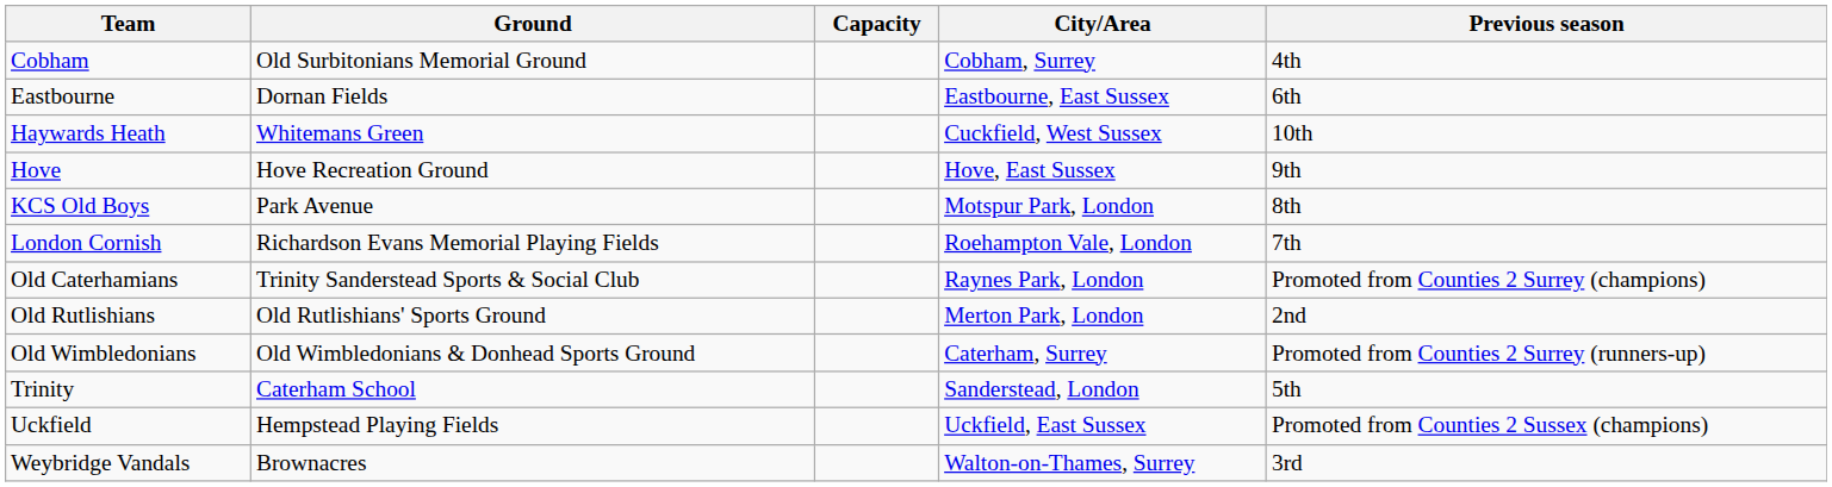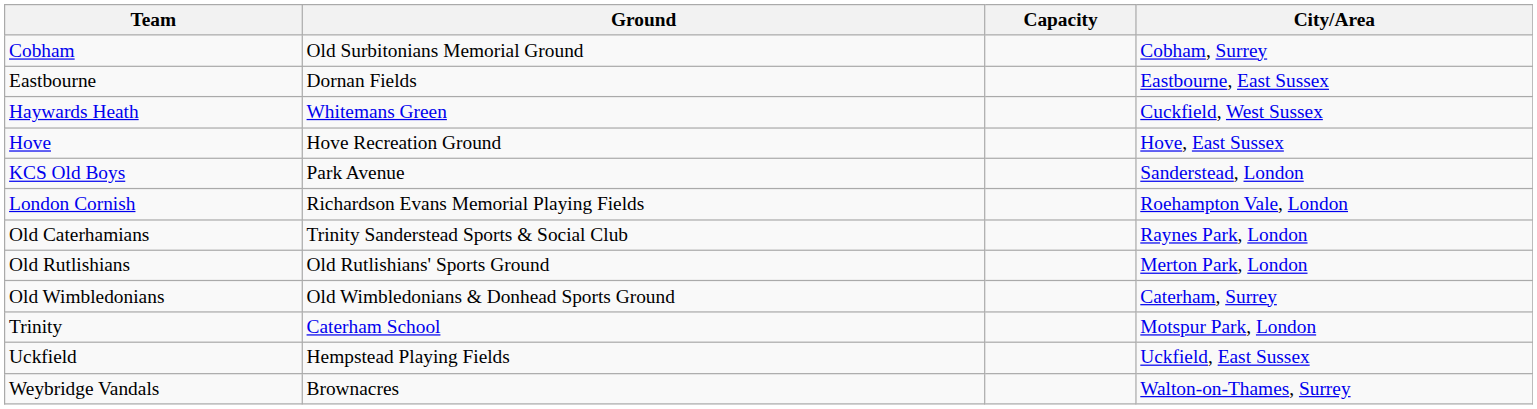 <table class="wikitable sortable" width=100%>
 <tr>
 <th>Team</th>
 <th>Ground</th>
 <th>Capacity</th>
 <th>City/Area</th>
-<th>Previous season</th>
 </tr>
 <tr>
 <td><a href='#'>Cobham</a></td>
 <td>Old Surbitonians Memorial Ground</td>
 <td></td>
 <td><a href='#'>Cobham</a>, <a href='#'>Surrey</a></td>
-<td>4th</td>
 </tr>
 <tr>
 <td>Eastbourne</td>
 <td>Dornan Fields</td>
 <td></td>
 <td><a href='#'>Eastbourne</a>, <a href='#'>East Sussex</a></td>
-<td>6th</td>
 </tr>
 <tr>
 <td><a href='#'>Haywards Heath</a></td>
 <td><a href='#'>Whitemans Green</a></td>
 <td></td>
 <td><a href='#'>Cuckfield</a>, <a href='#'>West Sussex</a></td>
-<td>10th</td>
 </tr>
 <tr>
 <td><a href='#'>Hove</a></td>
 <td>Hove Recreation Ground</td>
 <td></td>
 <td><a href='#'>Hove</a>, <a href='#'>East Sussex</a></td>
-<td>9th</td>
 </tr>
 <tr>
 <td><a href='#'>KCS Old Boys</a></td>
 <td>Park Avenue</td>
 <td></td>
-<td><a href='#'>Motspur Park</a>, <a href='#'>London</a></td>
-<td>8th</td>
+<td><a href='#'>Sanderstead</a>, <a href='#'>London</a></td>
 </tr>
 <tr>
 <td><a href='#'>London Cornish</a></td>
 <td>Richardson Evans Memorial Playing Fields</td>
 <td></td>
 <td><a href='#'>Roehampton Vale</a>, <a href='#'>London</a></td>
-<td>7th</td>
 </tr>
 <tr>
 <td>Old Caterhamians</td>
 <td>Trinity Sanderstead Sports & Social Club</td>
 <td></td>
 <td><a href='#'>Raynes Park</a>, <a href='#'>London</a></td>
-<td>Promoted from <a href='#'>Counties 2 Surrey</a> (champions)</td>
 </tr>
 <tr>
 <td>Old Rutlishians</td>
 <td>Old Rutlishians' Sports Ground</td>
 <td></td>
 <td><a href='#'>Merton Park</a>, <a href='#'>London</a></td>
-<td>2nd</td>
 </tr>
 <tr>
 <td>Old Wimbledonians</td>
 <td>Old Wimbledonians & Donhead Sports Ground</td>
 <td></td>
 <td><a href='#'>Caterham</a>, <a href='#'>Surrey</a></td>
-<td>Promoted from <a href='#'>Counties 2 Surrey</a> (runners-up)</td>
 </tr>
 <tr>
 <td>Trinity</td>
 <td><a href='#'>Caterham School</a></td>
 <td></td>
-<td><a href='#'>Sanderstead</a>, <a href='#'>London</a></td>
-<td>5th</td>
+<td><a href='#'>Motspur Park</a>, <a href='#'>London</a></td>
 </tr>
 <tr>
 <td>Uckfield</td>
 <td>Hempstead Playing Fields</td>
 <td></td>
 <td><a href='#'>Uckfield</a>, <a href='#'>East Sussex</a></td>
-<td>Promoted from <a href='#'>Counties 2 Sussex</a> (champions)</td>
 </tr>
 <tr>
 <td>Weybridge Vandals</td>
 <td>Brownacres</td>
 <td></td>
 <td><a href='#'>Walton-on-Thames</a>, <a href='#'>Surrey</a></td>
-<td>3rd</td>
 </tr>
 </table>
